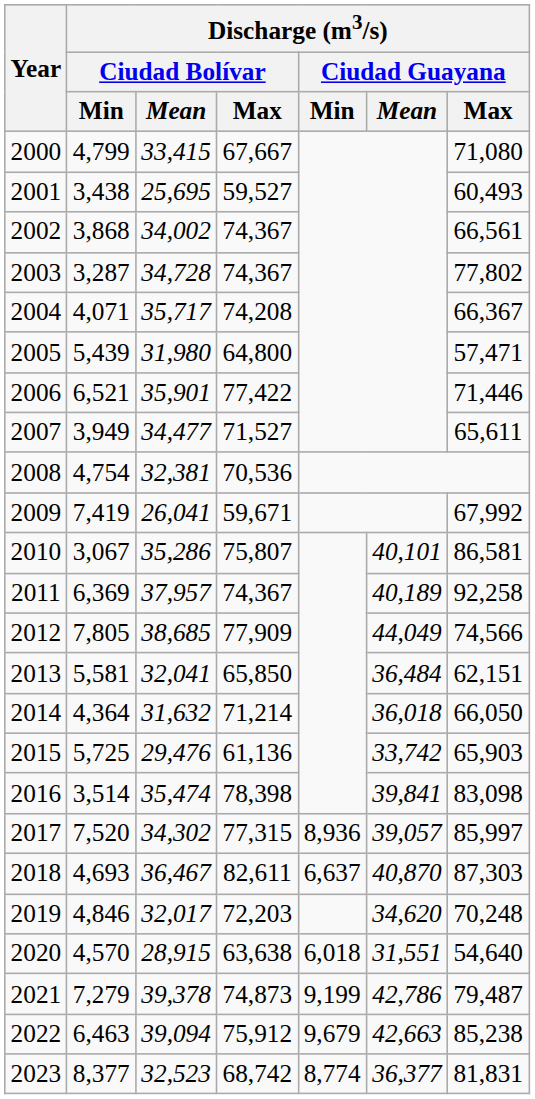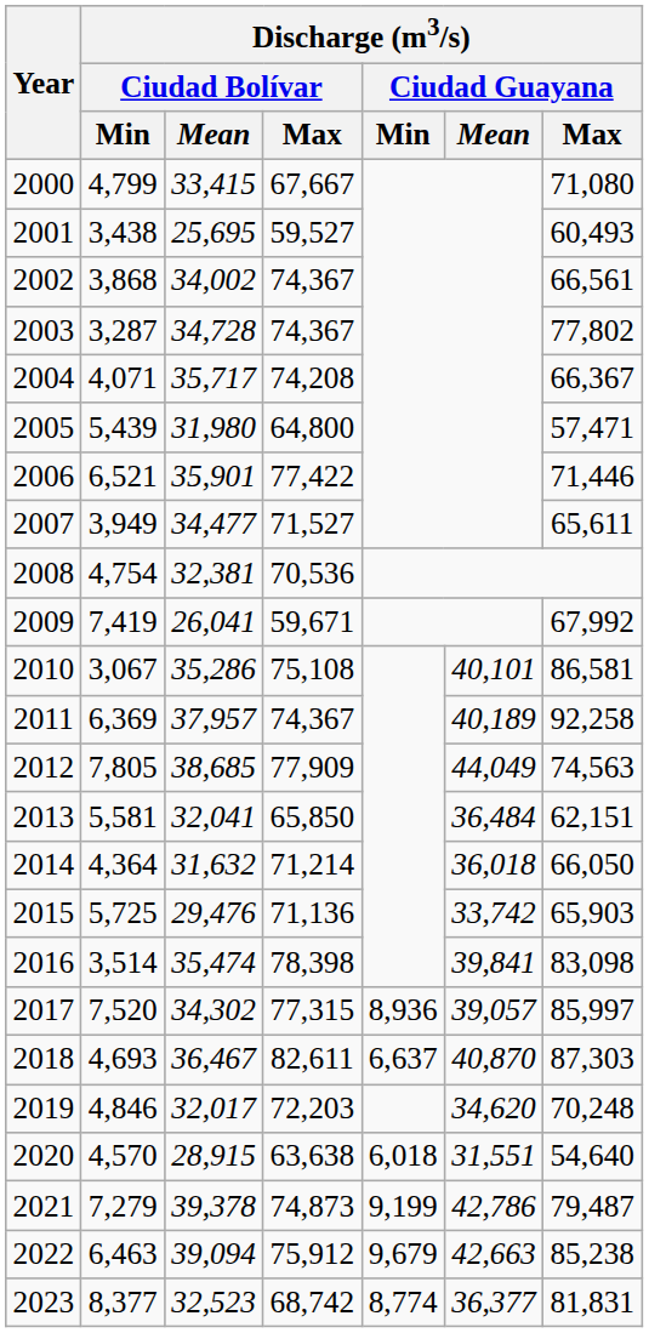 <table class="wikitable" style="text-align:center;">
 <tr>
 <th rowspan="3">Year</th>
 <th colspan="6">Discharge (m<sup>3</sup>/s)</th>
 </tr>
 <tr>
 <th colspan="3"><a href='#'>Ciudad Bolívar</a></th>
 <th colspan="3"><a href='#'>Ciudad Guayana</a></th>
 </tr>
 <tr>
 <th>Min</th>
 <th><em>Mean</em></th>
 <th>Max</th>
 <th>Min</th>
 <th><em>Mean</em></th>
 <th>Max</th>
 </tr>
 <tr>
 <td>2000</td>
 <td>4,799</td>
 <td><em>33,415</em></td>
 <td>67,667</td>
 <td colspan="2" rowspan="8"></td>
 <td>71,080</td>
 </tr>
 <tr>
 <td>2001</td>
 <td>3,438</td>
 <td><em>25,695</em></td>
 <td>59,527</td>
 <td>60,493</td>
 </tr>
 <tr>
 <td>2002</td>
 <td>3,868</td>
 <td><em>34,002</em></td>
 <td>74,367</td>
 <td>66,561</td>
 </tr>
 <tr>
 <td>2003</td>
 <td>3,287</td>
 <td><em>34,728</em></td>
 <td>74,367</td>
 <td>77,802</td>
 </tr>
 <tr>
 <td>2004</td>
 <td>4,071</td>
 <td><em>35,717</em></td>
 <td>74,208</td>
 <td>66,367</td>
 </tr>
 <tr>
 <td>2005</td>
 <td>5,439</td>
 <td><em>31,980</em></td>
 <td>64,800</td>
 <td>57,471</td>
 </tr>
 <tr>
 <td>2006</td>
 <td>6,521</td>
 <td><em>35,901</em></td>
 <td>77,422</td>
 <td>71,446</td>
 </tr>
 <tr>
 <td>2007</td>
 <td>3,949</td>
 <td><em>34,477</em></td>
 <td>71,527</td>
 <td>65,611</td>
 </tr>
 <tr>
 <td>2008</td>
 <td>4,754</td>
 <td><em>32,381</em></td>
 <td>70,536</td>
 <td colspan="3"></td>
 </tr>
 <tr>
 <td>2009</td>
 <td>7,419</td>
 <td><em>26,041</em></td>
 <td>59,671</td>
 <td colspan="2"></td>
 <td>67,992</td>
 </tr>
 <tr>
 <td>2010</td>
 <td>3,067</td>
 <td><em>35,286</em></td>
-<td>75,807</td>
+<td>75,108</td>
 <td rowspan="7"></td>
 <td><em>40,101</em></td>
 <td>86,581</td>
 </tr>
 <tr>
 <td>2011</td>
 <td>6,369</td>
 <td><em>37,957</em></td>
 <td>74,367</td>
 <td><em>40,189</em></td>
 <td>92,258</td>
 </tr>
 <tr>
 <td>2012</td>
 <td>7,805</td>
 <td><em>38,685</em></td>
 <td>77,909</td>
 <td><em>44,049</em></td>
-<td>74,566</td>
+<td>74,563</td>
 </tr>
 <tr>
 <td>2013</td>
 <td>5,581</td>
 <td><em>32,041</em></td>
 <td>65,850</td>
 <td><em>36,484</em></td>
 <td>62,151</td>
 </tr>
 <tr>
 <td>2014</td>
 <td>4,364</td>
 <td><em>31,632</em></td>
 <td>71,214</td>
 <td><em>36,018</em></td>
 <td>66,050</td>
 </tr>
 <tr>
 <td>2015</td>
 <td>5,725</td>
 <td><em>29,476</em></td>
-<td>61,136</td>
+<td>71,136</td>
 <td><em>33,742</em></td>
 <td>65,903</td>
 </tr>
 <tr>
 <td>2016</td>
 <td>3,514</td>
 <td><em>35,474</em></td>
 <td>78,398</td>
 <td><em>39,841</em></td>
 <td>83,098</td>
 </tr>
 <tr>
 <td>2017</td>
 <td>7,520</td>
 <td><em>34,302</em></td>
 <td>77,315</td>
 <td>8,936</td>
 <td><em>39,057</em></td>
 <td>85,997</td>
 </tr>
 <tr>
 <td>2018</td>
 <td>4,693</td>
 <td><em>36,467</em></td>
 <td>82,611</td>
 <td>6,637</td>
 <td><em>40,870</em></td>
 <td>87,303</td>
 </tr>
 <tr>
 <td>2019</td>
 <td>4,846</td>
 <td><em>32,017</em></td>
 <td>72,203</td>
 <td></td>
 <td><em>34,620</em></td>
 <td>70,248</td>
 </tr>
 <tr>
 <td>2020</td>
 <td>4,570</td>
 <td><em>28,915</em></td>
 <td>63,638</td>
 <td>6,018</td>
 <td><em>31,551</em></td>
 <td>54,640</td>
 </tr>
 <tr>
 <td>2021</td>
 <td>7,279</td>
 <td><em>39,378</em></td>
 <td>74,873</td>
 <td>9,199</td>
 <td><em>42,786</em></td>
 <td>79,487</td>
 </tr>
 <tr>
 <td>2022</td>
 <td>6,463</td>
 <td><em>39,094</em></td>
 <td>75,912</td>
 <td>9,679</td>
 <td><em>42,663</em></td>
 <td>85,238</td>
 </tr>
 <tr>
 <td>2023</td>
 <td>8,377</td>
 <td><em>32,523</em></td>
 <td>68,742</td>
 <td>8,774</td>
 <td><em>36,377</em></td>
 <td>81,831</td>
 </tr>
 </table>
